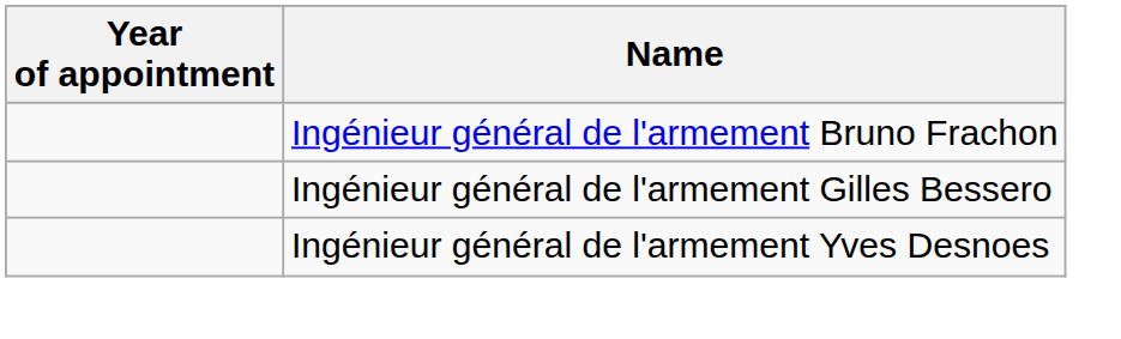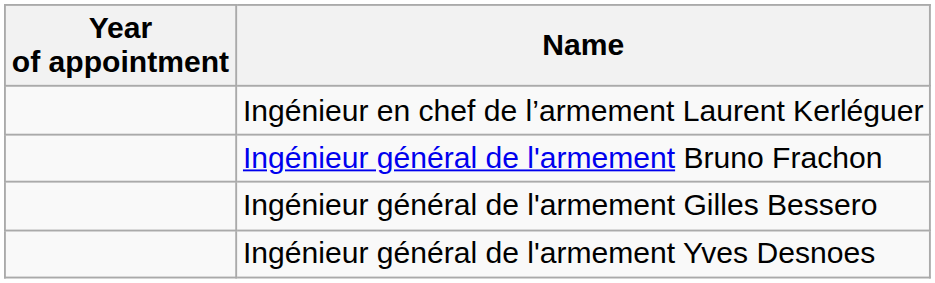 <table class="wikitable">
 <tr>
 <th>Year<br> of appointment</th>
 <th>Name</th>
+</tr>
+<tr ---->
+<td></td>
+<td>Ingénieur en chef de l’armement Laurent Kerléguer</td>
 </tr>
 <tr ---->
 <td></td>
 <td><a href='#'>Ingénieur général de l'armement</a> Bruno Frachon</td>
 </tr>
 <tr ---->
 <td></td>
 <td>Ingénieur général de l'armement Gilles Bessero</td>
 </tr>
 <tr ---->
 <td></td>
 <td>Ingénieur général de l'armement Yves Desnoes</td>
 </tr>
 </table>
